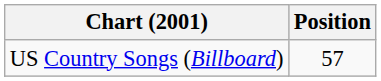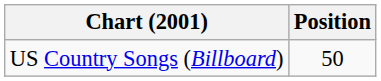 <table class="wikitable sortable">
 <tr>
 <th scope="col">Chart (2001)</th>
 <th scope="col">Position</th>
 </tr>
 <tr>
 <td>US <a href='#'>Country Songs</a> (<em><a href='#'>Billboard</a></em>)</td>
-<td align="center">57</td>
+<td align="center">50</td>
 </tr>
 </table>
